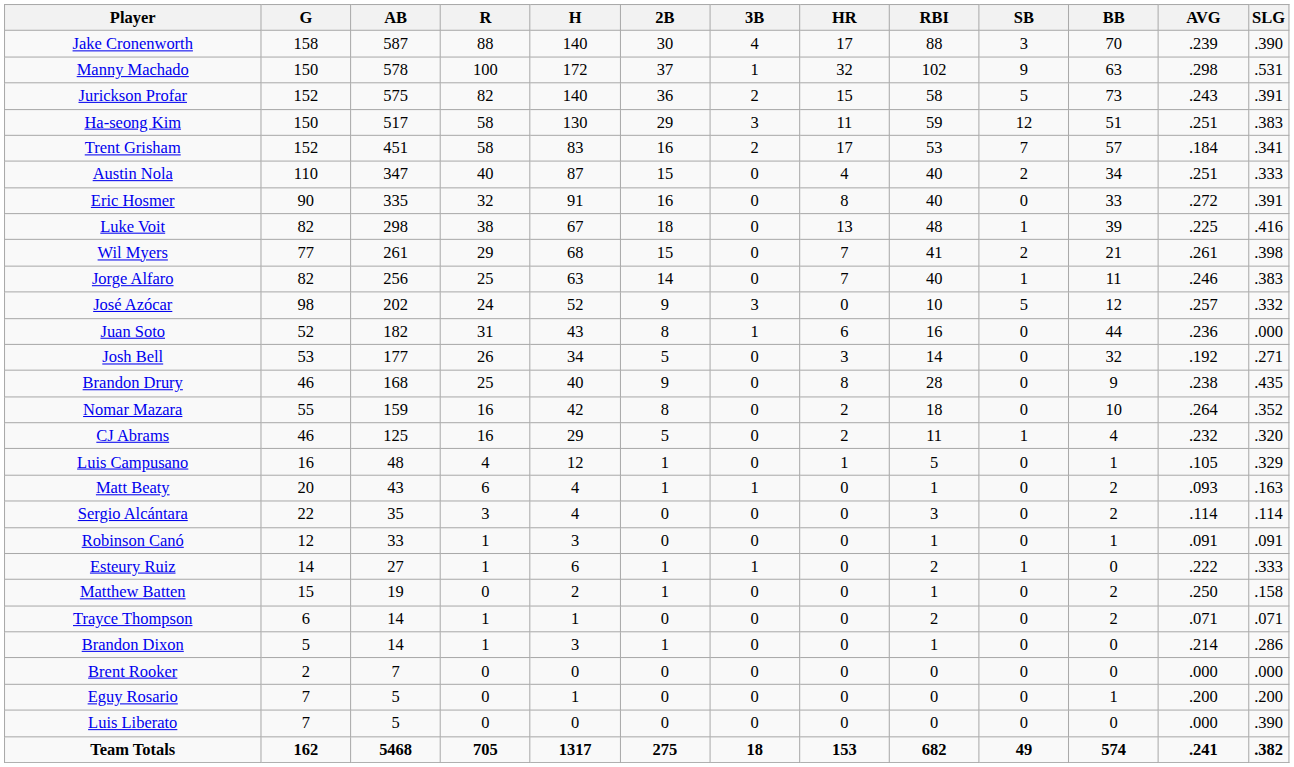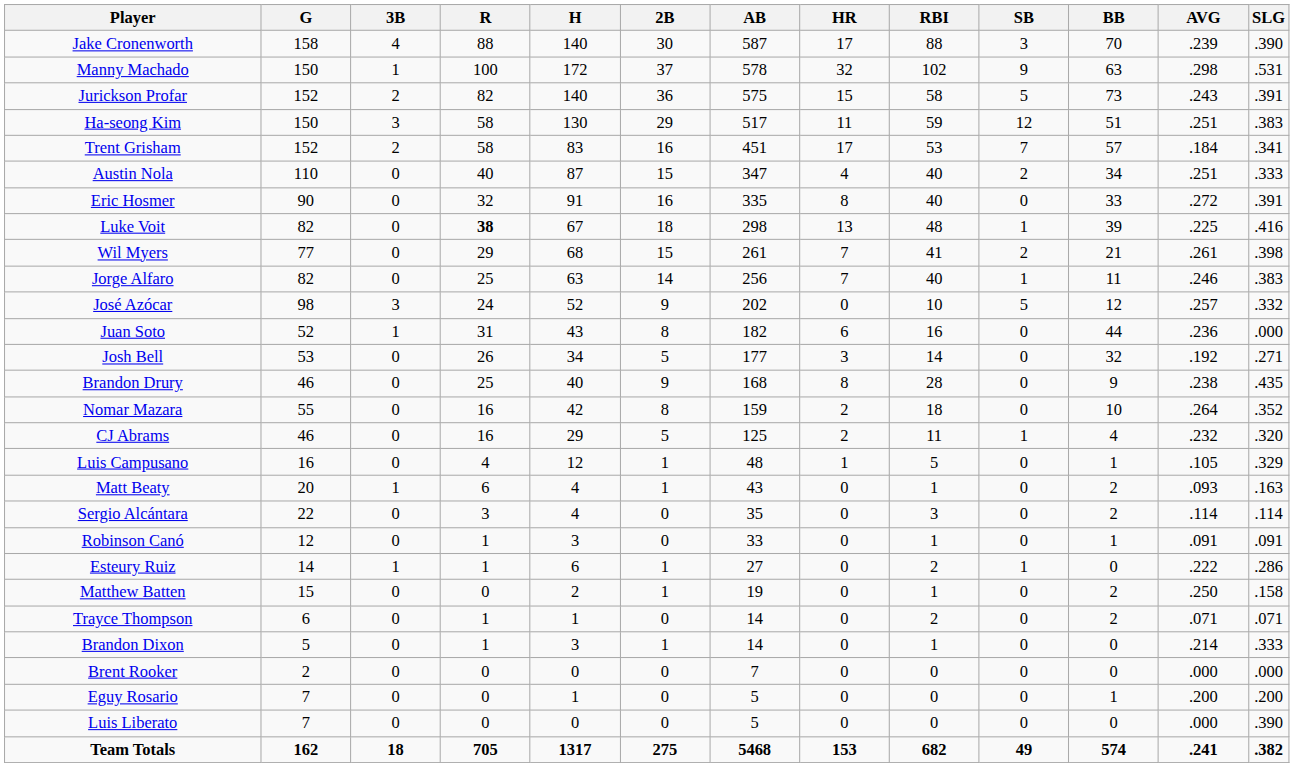 <table class=wikitable style="text-align:center">
 <tr>
 <th bgcolor=#DDDDFF; width="20%">Player</th>
 <th bgcolor=#DDDDFF; width="7%">G</th>
-<th bgcolor=#DDDDFF; width="7%">AB</th>
+<th bgcolor=#DDDDFF; width="7%">3B</th>
 <th bgcolor=#DDDDFF; width="7%">R</th>
 <th bgcolor=#DDDDFF; width="7%">H</th>
 <th bgcolor=#DDDDFF; width="7%">2B</th>
-<th bgcolor=#DDDDFF; width="7%">3B</th>
+<th bgcolor=#DDDDFF; width="7%">AB</th>
 <th bgcolor=#DDDDFF; width="7%">HR</th>
 <th bgcolor=#DDDDFF; width="7%">RBI</th>
 <th bgcolor=#DDDDFF; width="7%">SB</th>
 <th bgcolor=#DDDDFF; width="7%">BB</th>
 <th bgcolor=#DDDDFF; width="7%">AVG</th>
 <th bgcolor=#DDDDFF; width="7%">SLG</th>
 </tr>
 <tr>
 <td><a href='#'>Jake Cronenworth</a></td>
 <td>158</td>
-<td>587</td>
+<td>4</td>
 <td>88</td>
 <td>140</td>
 <td>30</td>
-<td>4</td>
+<td>587</td>
 <td>17</td>
 <td>88</td>
 <td>3</td>
 <td>70</td>
 <td>.239</td>
 <td>.390</td>
 </tr>
 <tr>
 <td><a href='#'>Manny Machado</a></td>
 <td>150</td>
-<td>578</td>
+<td>1</td>
 <td>100</td>
 <td>172</td>
 <td>37</td>
-<td>1</td>
+<td>578</td>
 <td>32</td>
 <td>102</td>
 <td>9</td>
 <td>63</td>
 <td>.298</td>
 <td>.531</td>
 </tr>
 <tr>
 <td><a href='#'>Jurickson Profar</a></td>
 <td>152</td>
-<td>575</td>
+<td>2</td>
 <td>82</td>
 <td>140</td>
 <td>36</td>
-<td>2</td>
+<td>575</td>
 <td>15</td>
 <td>58</td>
 <td>5</td>
 <td>73</td>
 <td>.243</td>
 <td>.391</td>
 </tr>
 <tr>
 <td><a href='#'>Ha-seong Kim</a></td>
 <td>150</td>
-<td>517</td>
+<td>3</td>
 <td>58</td>
 <td>130</td>
 <td>29</td>
-<td>3</td>
+<td>517</td>
 <td>11</td>
 <td>59</td>
 <td>12</td>
 <td>51</td>
 <td>.251</td>
 <td>.383</td>
 </tr>
 <tr>
 <td><a href='#'>Trent Grisham</a></td>
 <td>152</td>
-<td>451</td>
+<td>2</td>
 <td>58</td>
 <td>83</td>
 <td>16</td>
-<td>2</td>
+<td>451</td>
 <td>17</td>
 <td>53</td>
 <td>7</td>
 <td>57</td>
 <td>.184</td>
 <td>.341</td>
 </tr>
 <tr>
 <td><a href='#'>Austin Nola</a></td>
 <td>110</td>
-<td>347</td>
+<td>0</td>
 <td>40</td>
 <td>87</td>
 <td>15</td>
-<td>0</td>
+<td>347</td>
 <td>4</td>
 <td>40</td>
 <td>2</td>
 <td>34</td>
 <td>.251</td>
 <td>.333</td>
 </tr>
 <tr>
 <td><a href='#'>Eric Hosmer</a></td>
 <td>90</td>
-<td>335</td>
+<td>0</td>
 <td>32</td>
 <td>91</td>
 <td>16</td>
-<td>0</td>
+<td>335</td>
 <td>8</td>
 <td>40</td>
 <td>0</td>
 <td>33</td>
 <td>.272</td>
 <td>.391</td>
 </tr>
 <tr>
 <td><a href='#'>Luke Voit</a></td>
 <td>82</td>
-<td>298</td>
-<td>38</td>
+<td>0</td>
+<td><strong>38</strong></td>
 <td>67</td>
 <td>18</td>
-<td>0</td>
+<td>298</td>
 <td>13</td>
 <td>48</td>
 <td>1</td>
 <td>39</td>
 <td>.225</td>
 <td>.416</td>
 </tr>
 <tr>
 <td><a href='#'>Wil Myers</a></td>
 <td>77</td>
-<td>261</td>
+<td>0</td>
 <td>29</td>
 <td>68</td>
 <td>15</td>
-<td>0</td>
+<td>261</td>
 <td>7</td>
 <td>41</td>
 <td>2</td>
 <td>21</td>
 <td>.261</td>
 <td>.398</td>
 </tr>
 <tr>
 <td><a href='#'>Jorge Alfaro</a></td>
 <td>82</td>
-<td>256</td>
+<td>0</td>
 <td>25</td>
 <td>63</td>
 <td>14</td>
-<td>0</td>
+<td>256</td>
 <td>7</td>
 <td>40</td>
 <td>1</td>
 <td>11</td>
 <td>.246</td>
 <td>.383</td>
 </tr>
 <tr>
 <td><a href='#'>José Azócar</a></td>
 <td>98</td>
-<td>202</td>
+<td>3</td>
 <td>24</td>
 <td>52</td>
 <td>9</td>
-<td>3</td>
+<td>202</td>
 <td>0</td>
 <td>10</td>
 <td>5</td>
 <td>12</td>
 <td>.257</td>
 <td>.332</td>
 </tr>
 <tr>
 <td><a href='#'>Juan Soto</a></td>
 <td>52</td>
-<td>182</td>
+<td>1</td>
 <td>31</td>
 <td>43</td>
 <td>8</td>
-<td>1</td>
+<td>182</td>
 <td>6</td>
 <td>16</td>
 <td>0</td>
 <td>44</td>
 <td>.236</td>
 <td>.000</td>
 </tr>
 <tr>
 <td><a href='#'>Josh Bell</a></td>
 <td>53</td>
-<td>177</td>
+<td>0</td>
 <td>26</td>
 <td>34</td>
 <td>5</td>
-<td>0</td>
+<td>177</td>
 <td>3</td>
 <td>14</td>
 <td>0</td>
 <td>32</td>
 <td>.192</td>
 <td>.271</td>
 </tr>
 <tr>
 <td><a href='#'>Brandon Drury</a></td>
 <td>46</td>
-<td>168</td>
+<td>0</td>
 <td>25</td>
 <td>40</td>
 <td>9</td>
-<td>0</td>
+<td>168</td>
 <td>8</td>
 <td>28</td>
 <td>0</td>
 <td>9</td>
 <td>.238</td>
 <td>.435</td>
 </tr>
 <tr>
 <td><a href='#'>Nomar Mazara</a></td>
 <td>55</td>
-<td>159</td>
+<td>0</td>
 <td>16</td>
 <td>42</td>
 <td>8</td>
-<td>0</td>
+<td>159</td>
 <td>2</td>
 <td>18</td>
 <td>0</td>
 <td>10</td>
 <td>.264</td>
 <td>.352</td>
 </tr>
 <tr>
 <td><a href='#'>CJ Abrams</a></td>
 <td>46</td>
-<td>125</td>
+<td>0</td>
 <td>16</td>
 <td>29</td>
 <td>5</td>
-<td>0</td>
+<td>125</td>
 <td>2</td>
 <td>11</td>
 <td>1</td>
 <td>4</td>
 <td>.232</td>
 <td>.320</td>
 </tr>
 <tr>
 <td><a href='#'>Luis Campusano</a></td>
 <td>16</td>
-<td>48</td>
+<td>0</td>
 <td>4</td>
 <td>12</td>
 <td>1</td>
-<td>0</td>
+<td>48</td>
 <td>1</td>
 <td>5</td>
 <td>0</td>
 <td>1</td>
 <td>.105</td>
 <td>.329</td>
 </tr>
 <tr>
 <td><a href='#'>Matt Beaty</a></td>
 <td>20</td>
-<td>43</td>
+<td>1</td>
 <td>6</td>
 <td>4</td>
 <td>1</td>
-<td>1</td>
+<td>43</td>
 <td>0</td>
 <td>1</td>
 <td>0</td>
 <td>2</td>
 <td>.093</td>
 <td>.163</td>
 </tr>
 <tr>
 <td><a href='#'>Sergio Alcántara</a></td>
 <td>22</td>
-<td>35</td>
+<td>0</td>
 <td>3</td>
 <td>4</td>
 <td>0</td>
-<td>0</td>
+<td>35</td>
 <td>0</td>
 <td>3</td>
 <td>0</td>
 <td>2</td>
 <td>.114</td>
 <td>.114</td>
 </tr>
 <tr>
 <td><a href='#'>Robinson Canó</a></td>
 <td>12</td>
-<td>33</td>
+<td>0</td>
 <td>1</td>
 <td>3</td>
 <td>0</td>
-<td>0</td>
+<td>33</td>
 <td>0</td>
 <td>1</td>
 <td>0</td>
 <td>1</td>
 <td>.091</td>
 <td>.091</td>
 </tr>
 <tr>
 <td><a href='#'>Esteury Ruiz</a></td>
 <td>14</td>
-<td>27</td>
+<td>1</td>
 <td>1</td>
 <td>6</td>
 <td>1</td>
-<td>1</td>
+<td>27</td>
 <td>0</td>
 <td>2</td>
 <td>1</td>
 <td>0</td>
 <td>.222</td>
-<td>.333</td>
+<td>.286</td>
 </tr>
 <tr>
 <td><a href='#'>Matthew Batten</a></td>
 <td>15</td>
-<td>19</td>
+<td>0</td>
 <td>0</td>
 <td>2</td>
 <td>1</td>
-<td>0</td>
+<td>19</td>
 <td>0</td>
 <td>1</td>
 <td>0</td>
 <td>2</td>
 <td>.250</td>
 <td>.158</td>
 </tr>
 <tr>
 <td><a href='#'>Trayce Thompson</a></td>
 <td>6</td>
-<td>14</td>
+<td>0</td>
 <td>1</td>
 <td>1</td>
 <td>0</td>
-<td>0</td>
+<td>14</td>
 <td>0</td>
 <td>2</td>
 <td>0</td>
 <td>2</td>
 <td>.071</td>
 <td>.071</td>
 </tr>
 <tr>
 <td><a href='#'>Brandon Dixon</a></td>
 <td>5</td>
-<td>14</td>
+<td>0</td>
 <td>1</td>
 <td>3</td>
 <td>1</td>
-<td>0</td>
+<td>14</td>
 <td>0</td>
 <td>1</td>
 <td>0</td>
 <td>0</td>
 <td>.214</td>
-<td>.286</td>
+<td>.333</td>
 </tr>
 <tr>
 <td><a href='#'>Brent Rooker</a></td>
 <td>2</td>
-<td>7</td>
 <td>0</td>
 <td>0</td>
 <td>0</td>
 <td>0</td>
+<td>7</td>
 <td>0</td>
 <td>0</td>
 <td>0</td>
 <td>0</td>
 <td>.000</td>
 <td>.000</td>
 </tr>
 <tr>
 <td><a href='#'>Eguy Rosario</a></td>
 <td>7</td>
-<td>5</td>
+<td>0</td>
 <td>0</td>
 <td>1</td>
 <td>0</td>
-<td>0</td>
+<td>5</td>
 <td>0</td>
 <td>0</td>
 <td>0</td>
 <td>1</td>
 <td>.200</td>
 <td>.200</td>
 </tr>
 <tr>
 <td><a href='#'>Luis Liberato</a></td>
 <td>7</td>
-<td>5</td>
 <td>0</td>
 <td>0</td>
 <td>0</td>
 <td>0</td>
+<td>5</td>
 <td>0</td>
 <td>0</td>
 <td>0</td>
 <td>0</td>
 <td>.000</td>
 <td>.390</td>
 </tr>
 <tr>
 <td><strong>Team Totals</strong></td>
 <td><strong>162</strong></td>
-<td><strong>5468</strong></td>
+<td><strong>18</strong></td>
 <td><strong>705</strong></td>
 <td><strong>1317</strong></td>
 <td><strong>275</strong></td>
-<td><strong>18</strong></td>
+<td><strong>5468</strong></td>
 <td><strong>153</strong></td>
 <td><strong>682</strong></td>
 <td><strong>49</strong></td>
 <td><strong>574</strong></td>
 <td><strong>.241</strong></td>
 <td><strong>.382</strong></td>
 </tr>
 </table>
